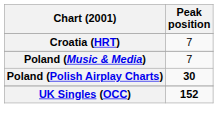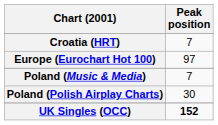 <table class="wikitable sortable plainrowheaders" style="text-align:center">
 <tr>
 <th>Chart (2001)</th>
 <th>Peak<br>position</th>
 </tr>
 <tr>
 </tr>
 <tr>
 </tr>
 <tr>
 <th scope="row">Croatia (<a href='#'>HRT</a>)</th>
 <td>7</td>
 </tr>
 <tr>
+<th scope="row">Europe (<a href='#'>Eurochart Hot 100</a>)</th>
+<td>97</td>
+</tr>
+<tr>
 </tr>
 <tr>
 <th scope="row">Poland (<em><a href='#'>Music & Media</a></em>)</th>
 <td>7</td>
 </tr>
 <tr>
 <th scope="row">Poland (<a href='#'>Polish Airplay Charts</a>)</th>
-<td><strong>30</strong></td>
+<td>30</td>
 </tr>
 <tr>
 </tr>
 <tr>
 <th scope="row"><a href='#'>UK Singles</a> (<a href='#'>OCC</a>)</th>
 <td><strong>152</strong></td>
 </tr>
 </table>
